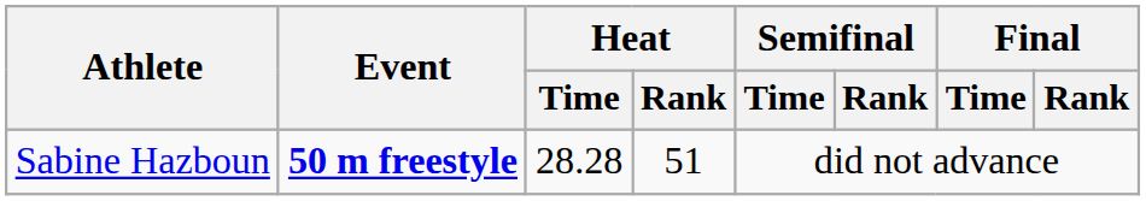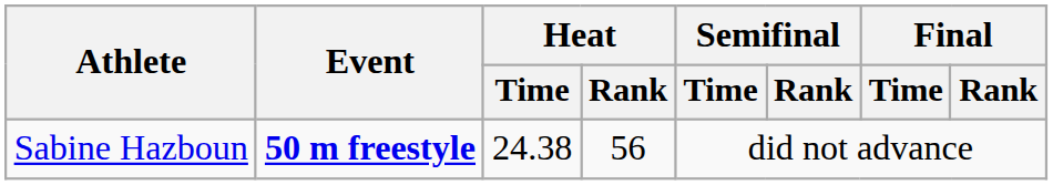 <table class=wikitable style="font-size:90%">
 <tr>
 <th rowspan="2">Athlete</th>
 <th rowspan="2">Event</th>
 <th colspan="2">Heat</th>
 <th colspan="2">Semifinal</th>
 <th colspan="2">Final</th>
 </tr>
 <tr style="font-size:95%">
 <th>Time</th>
 <th>Rank</th>
 <th>Time</th>
 <th>Rank</th>
 <th>Time</th>
 <th>Rank</th>
 </tr>
 <tr align=center>
 <td align=left><a href='#'>Sabine Hazboun</a></td>
 <td align=left><strong><a href='#'>50 m freestyle</a></strong></td>
-<td>28.28</td>
-<td>51</td>
+<td>24.38</td>
+<td>56</td>
 <td colspan=4>did not advance</td>
 </tr>
 </table>
